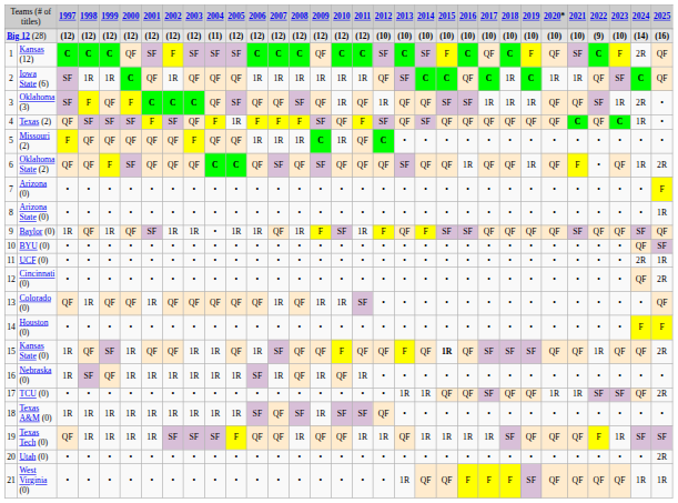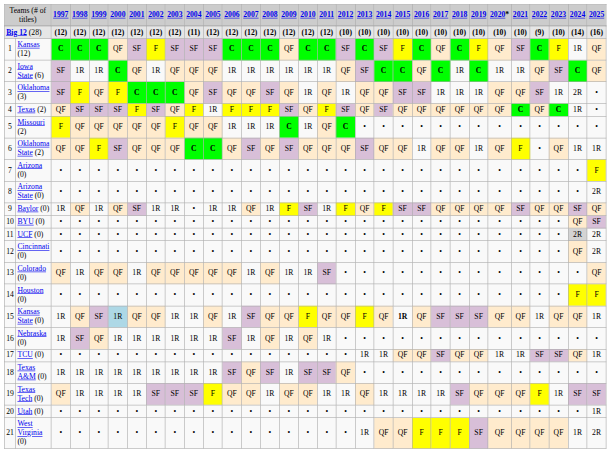 <table class="wikitable" style="text-align:center;font-size:80%">
 <tr style="background:#ccc">
 <td colspan="2">Teams (# of titles)</td>
 <td><strong><a href='#'>1997</a></strong></td>
 <td><strong><a href='#'>1998</a></strong></td>
 <td><strong><a href='#'>1999</a></strong></td>
 <td><strong><a href='#'>2000</a></strong></td>
 <td><strong><a href='#'>2001</a></strong></td>
 <td><strong><a href='#'>2002</a></strong></td>
 <td><strong><a href='#'>2003</a></strong></td>
 <td><strong><a href='#'>2004</a></strong></td>
 <td><strong><a href='#'>2005</a></strong></td>
 <td><strong><a href='#'>2006</a></strong></td>
 <td><strong><a href='#'>2007</a></strong></td>
 <td><strong><a href='#'>2008</a></strong></td>
 <td><strong><a href='#'>2009</a></strong></td>
 <td><strong><a href='#'>2010</a></strong></td>
 <td><strong><a href='#'>2011</a></strong></td>
 <td><strong><a href='#'>2012</a></strong></td>
 <td><strong><a href='#'>2013</a></strong></td>
 <td><strong><a href='#'>2014</a></strong></td>
 <td><strong><a href='#'>2015</a></strong></td>
 <td><strong><a href='#'>2016</a></strong></td>
 <td><strong><a href='#'>2017</a></strong></td>
 <td><strong><a href='#'>2018</a></strong></td>
 <td><strong><a href='#'>2019</a></strong></td>
 <td><strong><a href='#'>2020</a>*</strong></td>
 <td><strong><a href='#'>2021</a></strong></td>
 <td><strong><a href='#'>2022</a></strong></td>
 <td><strong><a href='#'>2023</a></strong></td>
 <td><strong><a href='#'>2024</a></strong></td>
 <td><strong><a href='#'>2025</a></strong></td>
 </tr>
 <tr>
 </tr>
 <tr style="background:#e6e6e6">
 <td colspan="2" align="left"><strong><a href='#'>Big 12</a></strong> (28)</td>
 <td><strong>(12)</strong></td>
 <td><strong>(12)</strong></td>
 <td><strong>(12)</strong></td>
 <td><strong>(12)</strong></td>
 <td><strong>(12)</strong></td>
 <td><strong>(12)</strong></td>
 <td><strong>(12)</strong></td>
 <td><strong>(11)</strong></td>
 <td><strong>(12)</strong></td>
 <td><strong>(12)</strong></td>
 <td><strong>(12)</strong></td>
 <td><strong>(12)</strong></td>
 <td><strong>(12)</strong></td>
 <td><strong>(12)</strong></td>
 <td><strong>(12)</strong></td>
 <td><strong>(10)</strong></td>
 <td><strong>(10)</strong></td>
 <td><strong>(10)</strong></td>
 <td><strong>(10)</strong></td>
 <td><strong>(10)</strong></td>
 <td><strong>(10)</strong></td>
 <td><strong>(10)</strong></td>
 <td><strong>(10)</strong></td>
 <td><strong>(10)</strong></td>
 <td><strong>(10)</strong></td>
 <td><strong>(9)</strong></td>
 <td><strong>(10)</strong></td>
 <td><strong>(14)</strong></td>
 <td><strong>(16)</strong></td>
 </tr>
 <tr>
 <td>1</td>
 <td align="left"><a href='#'>Kansas</a> (12)</td>
 <td bgcolor=#00ff00><strong>C</strong></td>
 <td bgcolor=#00ff00><strong>C</strong></td>
 <td bgcolor=#00ff00><strong>C</strong></td>
 <td bgcolor=#ffebcd>QF</td>
 <td bgcolor=thistle>SF</td>
 <td bgcolor=yellow>F</td>
 <td bgcolor=thistle>SF</td>
 <td bgcolor=thistle>SF</td>
 <td bgcolor=thistle>SF</td>
 <td bgcolor=#00ff00><strong>C</strong></td>
 <td bgcolor=#00ff00><strong>C</strong></td>
 <td bgcolor=#00ff00><strong>C</strong></td>
 <td bgcolor=#ffebcd>QF</td>
 <td bgcolor=#00ff00><strong>C</strong></td>
 <td bgcolor=#00ff00><strong>C</strong></td>
 <td bgcolor=thistle>SF</td>
 <td bgcolor=#00ff00><strong>C</strong></td>
 <td bgcolor=thistle>SF</td>
 <td bgcolor=yellow>F</td>
 <td bgcolor=#00ff00><strong>C</strong></td>
 <td bgcolor=#ffebcd>QF</td>
 <td bgcolor=#00ff00><strong>C</strong></td>
 <td bgcolor=yellow>F</td>
 <td bgcolor=#ffebcd>QF</td>
 <td bgcolor=thistle>SF</td>
 <td bgcolor=#00ff00><strong>C</strong></td>
 <td bgcolor=yellow>F</td>
-<td>2R</td>
+<td>1R</td>
 <td bgcolor=#ffebcd>QF</td>
 </tr>
 <tr>
 <td>2</td>
 <td align="left"><a href='#'>Iowa State</a> (6)</td>
 <td bgcolor=thistle>SF</td>
 <td>1R</td>
 <td>1R</td>
 <td bgcolor=#00ff00><strong>C</strong></td>
 <td bgcolor=#ffebcd>QF</td>
 <td>1R</td>
 <td bgcolor=#ffebcd>QF</td>
 <td bgcolor=#ffebcd>QF</td>
 <td bgcolor=#ffebcd>QF</td>
 <td>1R</td>
 <td>1R</td>
 <td>1R</td>
 <td>1R</td>
 <td>1R</td>
 <td>1R</td>
 <td bgcolor=#ffebcd>QF</td>
 <td bgcolor=thistle>SF</td>
 <td bgcolor=#00ff00><strong>C</strong></td>
 <td bgcolor=#00ff00><strong>C</strong></td>
 <td bgcolor=#ffebcd>QF</td>
 <td bgcolor=#00ff00><strong>C</strong></td>
 <td>1R</td>
 <td bgcolor=#00ff00><strong>C</strong></td>
 <td>1R</td>
 <td>1R</td>
 <td bgcolor=#ffebcd>QF</td>
 <td bgcolor=thistle>SF</td>
 <td bgcolor=#00ff00><strong>C</strong></td>
 <td bgcolor=#ffebcd>QF</td>
 </tr>
 <tr>
 <td>3</td>
 <td align="left"><a href='#'>Oklahoma</a> (3)</td>
 <td bgcolor=thistle>SF</td>
 <td bgcolor=yellow>F</td>
 <td bgcolor=#ffebcd>QF</td>
 <td bgcolor=yellow>F</td>
 <td bgcolor=#00ff00><strong>C</strong></td>
 <td bgcolor=#00ff00><strong>C</strong></td>
 <td bgcolor=#00ff00><strong>C</strong></td>
 <td bgcolor=#ffebcd>QF</td>
 <td bgcolor=thistle>SF</td>
 <td bgcolor=#ffebcd>QF</td>
 <td bgcolor=#ffebcd>QF</td>
 <td bgcolor=thistle>SF</td>
 <td bgcolor=#ffebcd>QF</td>
 <td>1R</td>
 <td bgcolor=#ffebcd>QF</td>
 <td>1R</td>
 <td bgcolor=#ffebcd>QF</td>
 <td bgcolor=#ffebcd>QF</td>
 <td bgcolor=thistle>SF</td>
 <td bgcolor=thistle>SF</td>
 <td>1R</td>
 <td>1R</td>
 <td>1R</td>
 <td bgcolor=#ffebcd>QF</td>
 <td bgcolor=#ffebcd>QF</td>
 <td bgcolor=thistle>SF</td>
 <td>1R</td>
 <td>2R</td>
 <td>•</td>
 </tr>
 <tr>
 <td>4</td>
 <td align="left"><a href='#'>Texas</a> (2)</td>
 <td bgcolor=#ffebcd>QF</td>
 <td bgcolor=thistle>SF</td>
 <td bgcolor=thistle>SF</td>
 <td bgcolor=thistle>SF</td>
 <td bgcolor=yellow>F</td>
 <td bgcolor=thistle>SF</td>
 <td bgcolor=#ffebcd>QF</td>
 <td bgcolor=yellow>F</td>
 <td>1R</td>
 <td bgcolor=yellow>F</td>
 <td bgcolor=yellow>F</td>
 <td bgcolor=yellow>F</td>
 <td bgcolor=thistle>SF</td>
 <td bgcolor=#ffebcd>QF</td>
 <td bgcolor=yellow>F</td>
 <td bgcolor=thistle>SF</td>
 <td bgcolor=#ffebcd>QF</td>
 <td bgcolor=thistle>SF</td>
 <td bgcolor=#ffebcd>QF</td>
 <td bgcolor=#ffebcd>QF</td>
 <td bgcolor=#ffebcd>QF</td>
 <td bgcolor=#ffebcd>QF</td>
 <td bgcolor=#ffebcd>QF</td>
 <td bgcolor=#ffebcd>QF</td>
 <td bgcolor=#00ff00><strong>C</strong></td>
 <td bgcolor=#ffebcd>QF</td>
 <td bgcolor=#00ff00><strong>C</strong></td>
 <td>1R</td>
 <td>•</td>
 </tr>
 <tr>
 <td>5</td>
 <td align="left"><a href='#'>Missouri</a> (2)</td>
 <td bgcolor=yellow>F</td>
 <td bgcolor=#ffebcd>QF</td>
 <td bgcolor=#ffebcd>QF</td>
 <td bgcolor=#ffebcd>QF</td>
 <td bgcolor=#ffebcd>QF</td>
 <td bgcolor=#ffebcd>QF</td>
 <td bgcolor=yellow>F</td>
 <td bgcolor=#ffebcd>QF</td>
 <td bgcolor=#ffebcd>QF</td>
 <td>1R</td>
 <td>1R</td>
 <td>1R</td>
 <td bgcolor=#00ff00><strong>C</strong></td>
 <td>1R</td>
 <td bgcolor=#ffebcd>QF</td>
 <td bgcolor=#00ff00><strong>C</strong></td>
 <td>•</td>
 <td>•</td>
 <td>•</td>
 <td>•</td>
 <td>•</td>
 <td>•</td>
 <td>•</td>
 <td>•</td>
 <td>•</td>
 <td>•</td>
 <td>•</td>
 <td>•</td>
 <td>•</td>
 </tr>
 <tr>
 <td>6</td>
 <td align="left"><a href='#'>Oklahoma State</a> (2)</td>
 <td bgcolor=#ffebcd>QF</td>
 <td bgcolor=#ffebcd>QF</td>
 <td bgcolor=yellow>F</td>
 <td bgcolor=thistle>SF</td>
 <td bgcolor=#ffebcd>QF</td>
 <td bgcolor=#ffebcd>QF</td>
 <td bgcolor=#ffebcd>QF</td>
 <td bgcolor=#00ff00><strong>C</strong></td>
 <td bgcolor=#00ff00><strong>C</strong></td>
 <td bgcolor=#ffebcd>QF</td>
 <td bgcolor=thistle>SF</td>
 <td bgcolor=#ffebcd>QF</td>
 <td bgcolor=thistle>SF</td>
 <td bgcolor=#ffebcd>QF</td>
 <td bgcolor=#ffebcd>QF</td>
 <td bgcolor=#ffebcd>QF</td>
 <td bgcolor=thistle>SF</td>
 <td bgcolor=#ffebcd>QF</td>
 <td bgcolor=#ffebcd>QF</td>
 <td>1R</td>
 <td bgcolor=#ffebcd>QF</td>
 <td bgcolor=#ffebcd>QF</td>
 <td>1R</td>
 <td bgcolor=#ffebcd>QF</td>
 <td bgcolor=yellow>F</td>
 <td>•</td>
 <td bgcolor=#ffebcd>QF</td>
 <td>1R</td>
-<td>2R</td>
+<td>1R</td>
 </tr>
 <tr>
 <td>7</td>
 <td align="left"><a href='#'>Arizona</a> (0)</td>
 <td>•</td>
 <td>•</td>
 <td>•</td>
 <td>•</td>
 <td>•</td>
 <td>•</td>
 <td>•</td>
 <td>•</td>
 <td>•</td>
 <td>•</td>
 <td>•</td>
 <td>•</td>
 <td>•</td>
 <td>•</td>
 <td>•</td>
 <td>•</td>
 <td>•</td>
 <td>•</td>
 <td>•</td>
 <td>•</td>
 <td>•</td>
 <td>•</td>
 <td>•</td>
 <td>•</td>
 <td>•</td>
 <td>•</td>
 <td>•</td>
 <td>•</td>
 <td bgcolor=yellow>F</td>
 </tr>
 <tr>
 <td>8</td>
 <td align="left"><a href='#'>Arizona State</a> (0)</td>
 <td>•</td>
 <td>•</td>
 <td>•</td>
 <td>•</td>
 <td>•</td>
 <td>•</td>
 <td>•</td>
 <td>•</td>
 <td>•</td>
 <td>•</td>
 <td>•</td>
 <td>•</td>
 <td>•</td>
 <td>•</td>
 <td>•</td>
 <td>•</td>
 <td>•</td>
 <td>•</td>
 <td>•</td>
 <td>•</td>
 <td>•</td>
 <td>•</td>
 <td>•</td>
 <td>•</td>
 <td>•</td>
 <td>•</td>
 <td>•</td>
 <td>•</td>
-<td>1R</td>
+<td>2R</td>
 </tr>
 <tr>
 <td>9</td>
 <td align="left"><a href='#'>Baylor</a> (0)</td>
 <td>1R</td>
 <td bgcolor=#ffebcd>QF</td>
 <td>1R</td>
 <td bgcolor=#ffebcd>QF</td>
 <td bgcolor=thistle>SF</td>
 <td>1R</td>
 <td>1R</td>
 <td>•</td>
 <td>1R</td>
 <td>1R</td>
 <td bgcolor=#ffebcd>QF</td>
 <td>1R</td>
 <td bgcolor=yellow>F</td>
 <td bgcolor=thistle>SF</td>
 <td>1R</td>
 <td bgcolor=yellow>F</td>
 <td bgcolor=#ffebcd>QF</td>
 <td bgcolor=yellow>F</td>
 <td bgcolor=thistle>SF</td>
 <td bgcolor=thistle>SF</td>
 <td bgcolor=#ffebcd>QF</td>
 <td bgcolor=#ffebcd>QF</td>
 <td bgcolor=#ffebcd>QF</td>
 <td bgcolor=#ffebcd>QF</td>
 <td bgcolor=thistle>SF</td>
 <td bgcolor=#ffebcd>QF</td>
 <td bgcolor=#ffebcd>QF</td>
 <td bgcolor=thistle>SF</td>
 <td bgcolor=#ffebcd>QF</td>
 </tr>
 <tr>
 <td>10</td>
 <td align="left"><a href='#'>BYU</a> (0)</td>
 <td>•</td>
 <td>•</td>
 <td>•</td>
 <td>•</td>
 <td>•</td>
 <td>•</td>
 <td>•</td>
 <td>•</td>
 <td>•</td>
 <td>•</td>
 <td>•</td>
 <td>•</td>
 <td>•</td>
 <td>•</td>
 <td>•</td>
 <td>•</td>
 <td>•</td>
 <td>•</td>
 <td>•</td>
 <td>•</td>
 <td>•</td>
 <td>•</td>
 <td>•</td>
 <td>•</td>
 <td>•</td>
 <td>•</td>
 <td>•</td>
 <td bgcolor=#ffebcd>QF</td>
 <td bgcolor=thistle>SF</td>
 </tr>
 <tr>
 <td>11</td>
 <td align="left"><a href='#'>UCF</a> (0)</td>
 <td>•</td>
 <td>•</td>
 <td>•</td>
 <td>•</td>
 <td>•</td>
 <td>•</td>
 <td>•</td>
 <td>•</td>
 <td>•</td>
 <td>•</td>
 <td>•</td>
 <td>•</td>
 <td>•</td>
 <td>•</td>
 <td>•</td>
 <td>•</td>
 <td>•</td>
 <td>•</td>
 <td>•</td>
 <td>•</td>
 <td>•</td>
 <td>•</td>
 <td>•</td>
 <td>•</td>
 <td>•</td>
 <td>•</td>
 <td>•</td>
+<td style="background: lightgrey;">2R</td>
 <td>2R</td>
-<td>1R</td>
 </tr>
 <tr>
 <td>12</td>
 <td align="left"><a href='#'>Cincinnati</a> (0)</td>
 <td>•</td>
 <td>•</td>
 <td>•</td>
 <td>•</td>
 <td>•</td>
 <td>•</td>
 <td>•</td>
 <td>•</td>
 <td>•</td>
 <td>•</td>
 <td>•</td>
 <td>•</td>
 <td>•</td>
 <td>•</td>
 <td>•</td>
 <td>•</td>
 <td>•</td>
 <td>•</td>
 <td>•</td>
 <td>•</td>
 <td>•</td>
 <td>•</td>
 <td>•</td>
 <td>•</td>
 <td>•</td>
 <td>•</td>
 <td>•</td>
 <td bgcolor=#ffebcd>QF</td>
 <td>2R</td>
 </tr>
 <tr>
 <td>13</td>
 <td align="left"><a href='#'>Colorado</a> (0)</td>
 <td bgcolor=#ffebcd>QF</td>
 <td>1R</td>
 <td bgcolor=#ffebcd>QF</td>
 <td bgcolor=#ffebcd>QF</td>
 <td>1R</td>
 <td bgcolor=#ffebcd>QF</td>
 <td bgcolor=#ffebcd>QF</td>
 <td bgcolor=#ffebcd>QF</td>
 <td bgcolor=#ffebcd>QF</td>
 <td bgcolor=#ffebcd>QF</td>
 <td>1R</td>
 <td bgcolor=#ffebcd>QF</td>
 <td>1R</td>
 <td>1R</td>
 <td bgcolor=thistle>SF</td>
 <td>•</td>
 <td>•</td>
 <td>•</td>
 <td>•</td>
 <td>•</td>
 <td>•</td>
 <td>•</td>
 <td>•</td>
 <td>•</td>
 <td>•</td>
 <td>•</td>
 <td>•</td>
 <td>•</td>
 <td bgcolor=#ffebcd>QF</td>
 </tr>
 <tr>
 <td>14</td>
 <td align="left"><a href='#'>Houston</a> (0)</td>
 <td>•</td>
 <td>•</td>
 <td>•</td>
 <td>•</td>
 <td>•</td>
 <td>•</td>
 <td>•</td>
 <td>•</td>
 <td>•</td>
 <td>•</td>
 <td>•</td>
 <td>•</td>
 <td>•</td>
 <td>•</td>
 <td>•</td>
 <td>•</td>
 <td>•</td>
 <td>•</td>
 <td>•</td>
 <td>•</td>
 <td>•</td>
 <td>•</td>
 <td>•</td>
 <td>•</td>
 <td>•</td>
 <td>•</td>
 <td>•</td>
 <td bgcolor=yellow>F</td>
 <td bgcolor=yellow>F</td>
 </tr>
 <tr>
 <td>15</td>
 <td align="left"><a href='#'>Kansas State</a> (0)</td>
 <td>1R</td>
 <td bgcolor=#ffebcd>QF</td>
 <td bgcolor=thistle>SF</td>
-<td>1R</td>
+<td style="background: lightblue;">1R</td>
 <td bgcolor=#ffebcd>QF</td>
 <td bgcolor=#ffebcd>QF</td>
 <td>1R</td>
 <td>1R</td>
 <td bgcolor=#ffebcd>QF</td>
 <td>1R</td>
 <td bgcolor=thistle>SF</td>
 <td bgcolor=#ffebcd>QF</td>
 <td bgcolor=#ffebcd>QF</td>
 <td bgcolor=yellow>F</td>
 <td bgcolor=#ffebcd>QF</td>
 <td bgcolor=#ffebcd>QF</td>
 <td bgcolor=yellow>F</td>
 <td bgcolor=#ffebcd>QF</td>
 <td><strong>1R</strong></td>
 <td bgcolor=#ffebcd>QF</td>
 <td bgcolor=thistle>SF</td>
 <td bgcolor=thistle>SF</td>
 <td bgcolor=thistle>SF</td>
 <td bgcolor=#ffebcd>QF</td>
 <td bgcolor=#ffebcd>QF</td>
 <td>1R</td>
 <td bgcolor=#ffebcd>QF</td>
 <td bgcolor=#ffebcd>QF</td>
-<td>2R</td>
+<td>1R</td>
 </tr>
 <tr>
 <td>16</td>
 <td align="left"><a href='#'>Nebraska</a> (0)</td>
 <td>1R</td>
 <td bgcolor=thistle>SF</td>
 <td bgcolor=#ffebcd>QF</td>
 <td>1R</td>
 <td>1R</td>
 <td>1R</td>
 <td>1R</td>
 <td>1R</td>
 <td>1R</td>
 <td bgcolor=thistle>SF</td>
 <td>1R</td>
 <td bgcolor=#ffebcd>QF</td>
 <td>1R</td>
 <td bgcolor=#ffebcd>QF</td>
 <td>1R</td>
 <td>•</td>
 <td>•</td>
 <td>•</td>
 <td>•</td>
 <td>•</td>
 <td>•</td>
 <td>•</td>
 <td>•</td>
 <td>•</td>
 <td>•</td>
 <td>•</td>
 <td>•</td>
 <td>•</td>
 <td>•</td>
 </tr>
 <tr>
 <td>17</td>
 <td align="left"><a href='#'>TCU</a> (0)</td>
 <td>•</td>
 <td>•</td>
 <td>•</td>
 <td>•</td>
 <td>•</td>
 <td>•</td>
 <td>•</td>
 <td>•</td>
 <td>•</td>
 <td>•</td>
 <td>•</td>
 <td>•</td>
 <td>•</td>
 <td>•</td>
 <td>•</td>
 <td>•</td>
 <td>1R</td>
 <td>1R</td>
 <td bgcolor=#ffebcd>QF</td>
 <td bgcolor=#ffebcd>QF</td>
 <td bgcolor=thistle>SF</td>
 <td bgcolor=#ffebcd>QF</td>
 <td bgcolor=#ffebcd>QF</td>
 <td>1R</td>
 <td>1R</td>
 <td bgcolor=thistle>SF</td>
 <td bgcolor=thistle>SF</td>
 <td bgcolor=#ffebcd>QF</td>
-<td>2R</td>
+<td>1R</td>
 </tr>
 <tr>
 <td>18</td>
 <td align="left"><a href='#'>Texas A&M</a> (0)</td>
 <td>1R</td>
 <td>1R</td>
 <td>1R</td>
 <td>1R</td>
 <td>1R</td>
 <td>1R</td>
 <td>1R</td>
 <td>1R</td>
 <td>1R</td>
 <td bgcolor=thistle>SF</td>
 <td bgcolor=#ffebcd>QF</td>
 <td bgcolor=thistle>SF</td>
 <td>1R</td>
 <td bgcolor=thistle>SF</td>
 <td bgcolor=thistle>SF</td>
 <td bgcolor=#ffebcd>QF</td>
 <td>•</td>
 <td>•</td>
 <td>•</td>
 <td>•</td>
 <td>•</td>
 <td>•</td>
 <td>•</td>
 <td>•</td>
 <td>•</td>
 <td>•</td>
 <td>•</td>
 <td>•</td>
 <td>•</td>
 </tr>
 <tr>
 <td>19</td>
 <td align="left"><a href='#'>Texas Tech</a> (0)</td>
 <td bgcolor=#ffebcd>QF</td>
 <td>1R</td>
 <td>1R</td>
 <td>1R</td>
 <td>1R</td>
 <td bgcolor=thistle>SF</td>
 <td bgcolor=thistle>SF</td>
 <td bgcolor=thistle>SF</td>
 <td bgcolor=yellow>F</td>
 <td bgcolor=#ffebcd>QF</td>
 <td bgcolor=#ffebcd>QF</td>
 <td>1R</td>
 <td bgcolor=#ffebcd>QF</td>
 <td bgcolor=#ffebcd>QF</td>
 <td>1R</td>
 <td>1R</td>
 <td bgcolor=#ffebcd>QF</td>
 <td>1R</td>
 <td>1R</td>
 <td>1R</td>
 <td>1R</td>
 <td bgcolor=thistle>SF</td>
 <td bgcolor=#ffebcd>QF</td>
 <td bgcolor=#ffebcd>QF</td>
 <td bgcolor=#ffebcd>QF</td>
 <td bgcolor=yellow>F</td>
 <td>1R</td>
 <td bgcolor=thistle>SF</td>
 <td bgcolor=thistle>SF</td>
 </tr>
 <tr>
 <td>20</td>
 <td align="left"><a href='#'>Utah</a> (0)</td>
 <td>•</td>
 <td>•</td>
 <td>•</td>
 <td>•</td>
 <td>•</td>
 <td>•</td>
 <td>•</td>
 <td>•</td>
 <td>•</td>
 <td>•</td>
 <td>•</td>
 <td>•</td>
 <td>•</td>
 <td>•</td>
 <td>•</td>
 <td>•</td>
 <td>•</td>
 <td>•</td>
 <td>•</td>
 <td>•</td>
 <td>•</td>
 <td>•</td>
 <td>•</td>
 <td>•</td>
 <td>•</td>
 <td>•</td>
 <td>•</td>
 <td>•</td>
-<td>2R</td>
+<td>1R</td>
 </tr>
 <tr>
 <td>21</td>
 <td align="left"><a href='#'>West Virginia</a> (0)</td>
 <td>•</td>
 <td>•</td>
 <td>•</td>
 <td>•</td>
 <td>•</td>
 <td>•</td>
 <td>•</td>
 <td>•</td>
 <td>•</td>
 <td>•</td>
 <td>•</td>
 <td>•</td>
 <td>•</td>
 <td>•</td>
 <td>•</td>
 <td>•</td>
 <td>1R</td>
 <td bgcolor=#ffebcd>QF</td>
 <td bgcolor=#ffebcd>QF</td>
 <td bgcolor=yellow>F</td>
 <td bgcolor=yellow>F</td>
 <td bgcolor=yellow>F</td>
 <td bgcolor=thistle>SF</td>
 <td bgcolor=#ffebcd>QF</td>
 <td bgcolor=#ffebcd>QF</td>
 <td bgcolor=#ffebcd>QF</td>
 <td bgcolor=#ffebcd>QF</td>
 <td>1R</td>
-<td>1R</td>
+<td>2R</td>
 </tr>
 </table>
